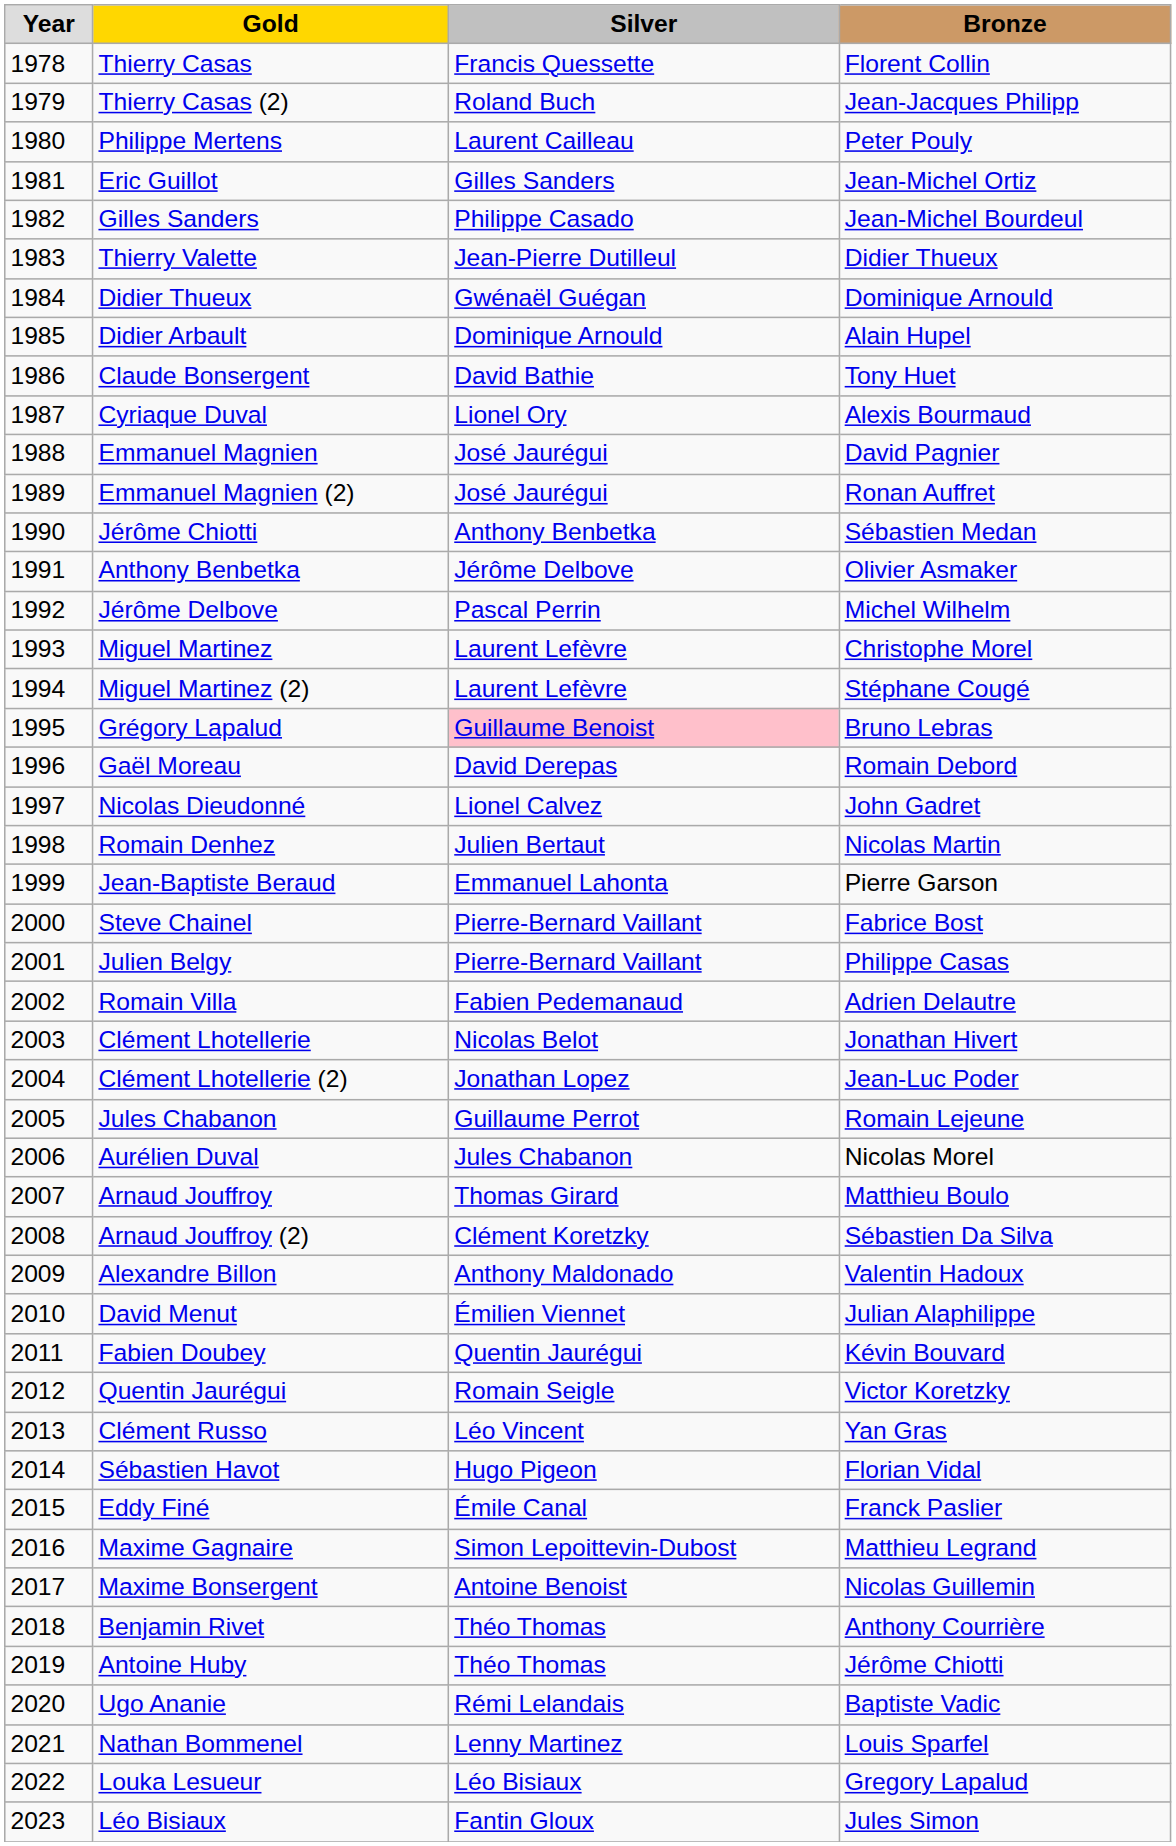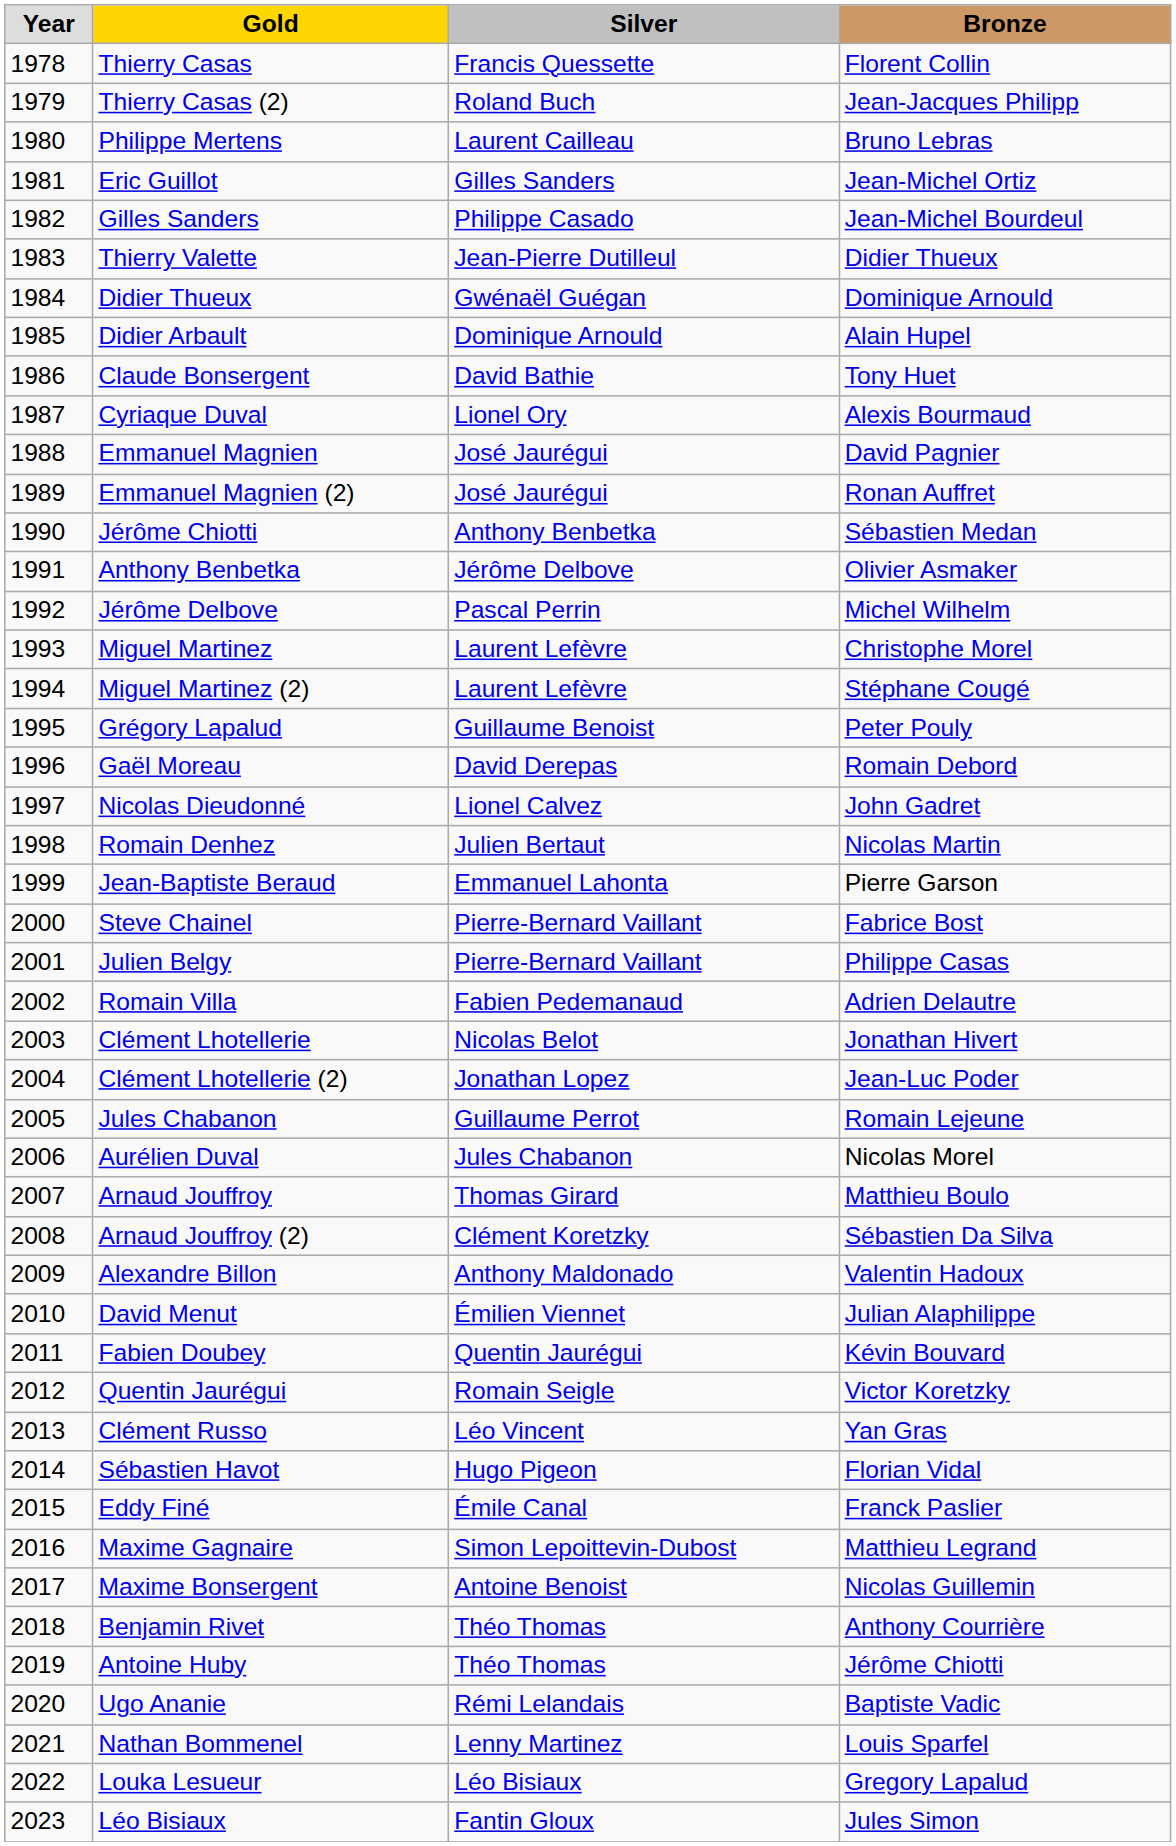 <table class="wikitable" style="width: 60%; text-align:left;">
 <tr>
 <td style="background:#DDDDDD; font-weight:bold; text-align:center;">Year</td>
 <td style="background:gold; font-weight:bold; text-align:center;">Gold</td>
 <td style="background:silver; font-weight:bold; text-align:center;">Silver</td>
 <td style="background:#cc9966; font-weight:bold; text-align:center;">Bronze</td>
 </tr>
 <tr>
 <td>1978</td>
 <td><a href='#'>Thierry Casas</a></td>
 <td><a href='#'>Francis Quessette</a></td>
 <td><a href='#'>Florent Collin</a></td>
 </tr>
 <tr>
 <td>1979</td>
 <td><a href='#'>Thierry Casas</a> (2)</td>
 <td><a href='#'>Roland Buch</a></td>
 <td><a href='#'>Jean-Jacques Philipp</a></td>
 </tr>
 <tr>
 <td>1980</td>
 <td><a href='#'>Philippe Mertens</a></td>
 <td><a href='#'>Laurent Cailleau</a></td>
-<td><a href='#'>Peter Pouly</a></td>
+<td><a href='#'>Bruno Lebras</a></td>
 </tr>
 <tr>
 <td>1981</td>
 <td><a href='#'>Eric Guillot</a></td>
 <td><a href='#'>Gilles Sanders</a></td>
 <td><a href='#'>Jean-Michel Ortiz</a></td>
 </tr>
 <tr>
 <td>1982</td>
 <td><a href='#'>Gilles Sanders</a></td>
 <td><a href='#'>Philippe Casado</a></td>
 <td><a href='#'>Jean-Michel Bourdeul</a></td>
 </tr>
 <tr>
 <td>1983</td>
 <td><a href='#'>Thierry Valette</a></td>
 <td><a href='#'>Jean-Pierre Dutilleul</a></td>
 <td><a href='#'>Didier Thueux</a></td>
 </tr>
 <tr>
 <td>1984</td>
 <td><a href='#'>Didier Thueux</a></td>
 <td><a href='#'>Gwénaël Guégan</a></td>
 <td><a href='#'>Dominique Arnould</a></td>
 </tr>
 <tr>
 <td>1985</td>
 <td><a href='#'>Didier Arbault</a></td>
 <td><a href='#'>Dominique Arnould</a></td>
 <td><a href='#'>Alain Hupel</a></td>
 </tr>
 <tr>
 <td>1986</td>
 <td><a href='#'>Claude Bonsergent</a></td>
 <td><a href='#'>David Bathie</a></td>
 <td><a href='#'>Tony Huet</a></td>
 </tr>
 <tr>
 <td>1987</td>
 <td><a href='#'>Cyriaque Duval</a></td>
 <td><a href='#'>Lionel Ory</a></td>
 <td><a href='#'>Alexis Bourmaud</a></td>
 </tr>
 <tr>
 <td>1988</td>
 <td><a href='#'>Emmanuel Magnien</a></td>
 <td><a href='#'>José Jaurégui</a></td>
 <td><a href='#'>David Pagnier</a></td>
 </tr>
 <tr>
 <td>1989</td>
 <td><a href='#'>Emmanuel Magnien</a> (2)</td>
 <td><a href='#'>José Jaurégui</a></td>
 <td><a href='#'>Ronan Auffret</a></td>
 </tr>
 <tr>
 <td>1990</td>
 <td><a href='#'>Jérôme Chiotti</a></td>
 <td><a href='#'>Anthony Benbetka</a></td>
 <td><a href='#'>Sébastien Medan</a></td>
 </tr>
 <tr>
 <td>1991</td>
 <td><a href='#'>Anthony Benbetka</a></td>
 <td><a href='#'>Jérôme Delbove</a></td>
 <td><a href='#'>Olivier Asmaker</a></td>
 </tr>
 <tr>
 <td>1992</td>
 <td><a href='#'>Jérôme Delbove</a></td>
 <td><a href='#'>Pascal Perrin</a></td>
 <td><a href='#'>Michel Wilhelm</a></td>
 </tr>
 <tr>
 <td>1993</td>
 <td><a href='#'>Miguel Martinez</a></td>
 <td><a href='#'>Laurent Lefèvre</a></td>
 <td><a href='#'>Christophe Morel</a></td>
 </tr>
 <tr>
 <td>1994</td>
 <td><a href='#'>Miguel Martinez</a> (2)</td>
 <td><a href='#'>Laurent Lefèvre</a></td>
 <td><a href='#'>Stéphane Cougé</a></td>
 </tr>
 <tr>
 <td>1995</td>
 <td><a href='#'>Grégory Lapalud</a></td>
-<td style="background: pink;"><a href='#'>Guillaume Benoist</a></td>
-<td><a href='#'>Bruno Lebras</a></td>
+<td><a href='#'>Guillaume Benoist</a></td>
+<td><a href='#'>Peter Pouly</a></td>
 </tr>
 <tr>
 <td>1996</td>
 <td><a href='#'>Gaël Moreau</a></td>
 <td><a href='#'>David Derepas</a></td>
 <td><a href='#'>Romain Debord</a></td>
 </tr>
 <tr>
 <td>1997</td>
 <td><a href='#'>Nicolas Dieudonné</a></td>
 <td><a href='#'>Lionel Calvez</a></td>
 <td><a href='#'>John Gadret</a></td>
 </tr>
 <tr>
 <td>1998</td>
 <td><a href='#'>Romain Denhez</a></td>
 <td><a href='#'>Julien Bertaut</a></td>
 <td><a href='#'>Nicolas Martin</a></td>
 </tr>
 <tr>
 <td>1999</td>
 <td><a href='#'>Jean-Baptiste Beraud</a></td>
 <td><a href='#'>Emmanuel Lahonta</a></td>
 <td>Pierre Garson</td>
 </tr>
 <tr>
 <td>2000</td>
 <td><a href='#'>Steve Chainel</a></td>
 <td><a href='#'>Pierre-Bernard Vaillant</a></td>
 <td><a href='#'>Fabrice Bost</a></td>
 </tr>
 <tr>
 <td>2001</td>
 <td><a href='#'>Julien Belgy</a></td>
 <td><a href='#'>Pierre-Bernard Vaillant</a></td>
 <td><a href='#'>Philippe Casas</a></td>
 </tr>
 <tr>
 <td>2002</td>
 <td><a href='#'>Romain Villa</a></td>
 <td><a href='#'>Fabien Pedemanaud</a></td>
 <td><a href='#'>Adrien Delautre</a></td>
 </tr>
 <tr>
 <td>2003</td>
 <td><a href='#'>Clément Lhotellerie</a></td>
 <td><a href='#'>Nicolas Belot</a></td>
 <td><a href='#'>Jonathan Hivert</a></td>
 </tr>
 <tr>
 <td>2004</td>
 <td><a href='#'>Clément Lhotellerie</a> (2)</td>
 <td><a href='#'>Jonathan Lopez</a></td>
 <td><a href='#'>Jean-Luc Poder</a></td>
 </tr>
 <tr>
 <td>2005</td>
 <td><a href='#'>Jules Chabanon</a></td>
 <td><a href='#'>Guillaume Perrot</a></td>
 <td><a href='#'>Romain Lejeune</a></td>
 </tr>
 <tr>
 <td>2006</td>
 <td><a href='#'>Aurélien Duval</a></td>
 <td><a href='#'>Jules Chabanon</a></td>
 <td>Nicolas Morel</td>
 </tr>
 <tr>
 <td>2007</td>
 <td><a href='#'>Arnaud Jouffroy</a></td>
 <td><a href='#'>Thomas Girard</a></td>
 <td><a href='#'>Matthieu Boulo</a></td>
 </tr>
 <tr>
 <td>2008</td>
 <td><a href='#'>Arnaud Jouffroy</a> (2)</td>
 <td><a href='#'>Clément Koretzky</a></td>
 <td><a href='#'>Sébastien Da Silva</a></td>
 </tr>
 <tr>
 <td>2009</td>
 <td><a href='#'>Alexandre Billon</a></td>
 <td><a href='#'>Anthony Maldonado</a></td>
 <td><a href='#'>Valentin Hadoux</a></td>
 </tr>
 <tr>
 <td>2010</td>
 <td><a href='#'>David Menut</a></td>
 <td><a href='#'>Émilien Viennet</a></td>
 <td><a href='#'>Julian Alaphilippe</a></td>
 </tr>
 <tr>
 <td>2011</td>
 <td><a href='#'>Fabien Doubey</a></td>
 <td><a href='#'>Quentin Jaurégui</a></td>
 <td><a href='#'>Kévin Bouvard</a></td>
 </tr>
 <tr>
 <td>2012</td>
 <td><a href='#'>Quentin Jaurégui</a></td>
 <td><a href='#'>Romain Seigle</a></td>
 <td><a href='#'>Victor Koretzky</a></td>
 </tr>
 <tr>
 <td>2013</td>
 <td><a href='#'>Clément Russo</a></td>
 <td><a href='#'>Léo Vincent</a></td>
 <td><a href='#'>Yan Gras</a></td>
 </tr>
 <tr>
 <td>2014</td>
 <td><a href='#'>Sébastien Havot</a></td>
 <td><a href='#'>Hugo Pigeon</a></td>
 <td><a href='#'>Florian Vidal</a></td>
 </tr>
 <tr>
 <td>2015</td>
 <td><a href='#'>Eddy Finé</a></td>
 <td><a href='#'>Émile Canal</a></td>
 <td><a href='#'>Franck Paslier</a></td>
 </tr>
 <tr>
 <td>2016</td>
 <td><a href='#'>Maxime Gagnaire</a></td>
 <td><a href='#'>Simon Lepoittevin-Dubost</a></td>
 <td><a href='#'>Matthieu Legrand</a></td>
 </tr>
 <tr>
 <td>2017</td>
 <td><a href='#'>Maxime Bonsergent</a></td>
 <td><a href='#'>Antoine Benoist</a></td>
 <td><a href='#'>Nicolas Guillemin</a></td>
 </tr>
 <tr>
 <td>2018</td>
 <td><a href='#'>Benjamin Rivet</a></td>
 <td><a href='#'>Théo Thomas</a></td>
 <td><a href='#'>Anthony Courrière</a></td>
 </tr>
 <tr>
 <td>2019</td>
 <td><a href='#'>Antoine Huby</a></td>
 <td><a href='#'>Théo Thomas</a></td>
 <td><a href='#'>Jérôme Chiotti</a></td>
 </tr>
 <tr>
 <td>2020</td>
 <td><a href='#'>Ugo Ananie</a></td>
 <td><a href='#'>Rémi Lelandais</a></td>
 <td><a href='#'>Baptiste Vadic</a></td>
 </tr>
 <tr>
 <td>2021</td>
 <td><a href='#'>Nathan Bommenel</a></td>
 <td><a href='#'>Lenny Martinez</a></td>
 <td><a href='#'>Louis Sparfel</a></td>
 </tr>
 <tr>
 <td>2022</td>
 <td><a href='#'>Louka Lesueur</a></td>
 <td><a href='#'>Léo Bisiaux</a></td>
 <td><a href='#'>Gregory Lapalud</a></td>
 </tr>
 <tr>
 <td>2023</td>
 <td><a href='#'>Léo Bisiaux</a></td>
 <td><a href='#'>Fantin Gloux</a></td>
 <td><a href='#'>Jules Simon</a></td>
 </tr>
 </table>
